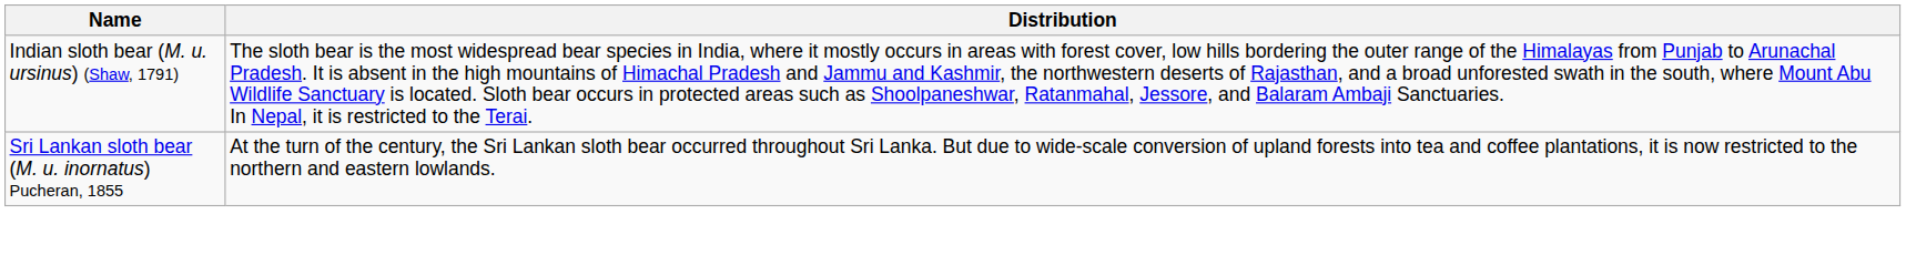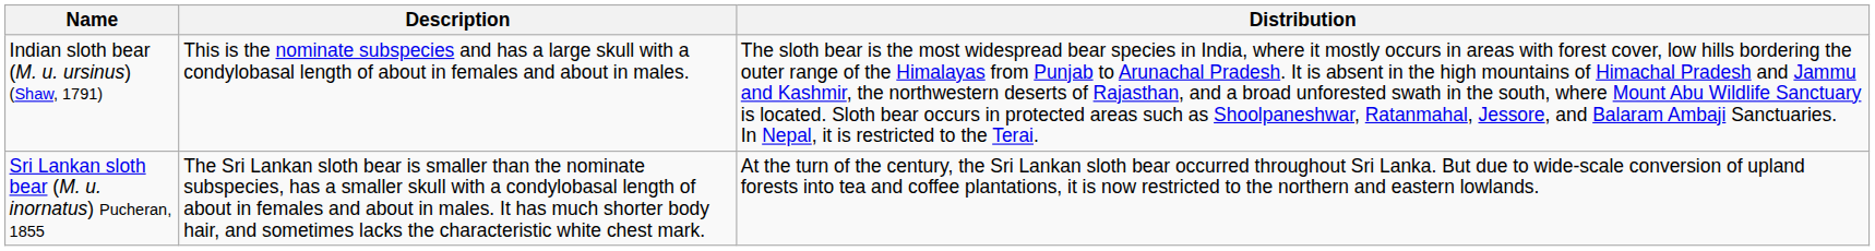 <table class="wikitable">
 <tr>
 <th>Name</th>
+<th>Description</th>
 <th>Distribution</th>
 </tr>
 <tr>
 <td valign="top">Indian sloth bear (<em>M. u. ursinus</em>) <small>(<a href='#'>Shaw</a>, 1791)</small><br><br></td>
+<td valign="top">This is the <a href='#'>nominate subspecies</a> and has a large skull with a condylobasal length of about  in females and about  in males.</td>
 <td valign="top">The sloth bear is the most widespread bear species in India, where it mostly occurs in areas with forest cover, low hills bordering the outer range of the <a href='#'>Himalayas</a> from <a href='#'>Punjab</a> to <a href='#'>Arunachal Pradesh</a>. It is absent in the high mountains of <a href='#'>Himachal Pradesh</a> and <a href='#'>Jammu and Kashmir</a>, the northwestern deserts of <a href='#'>Rajasthan</a>, and a broad unforested swath in the south, where <a href='#'>Mount Abu Wildlife Sanctuary</a> is located. Sloth bear occurs in protected areas such as <a href='#'>Shoolpaneshwar</a>, <a href='#'>Ratanmahal</a>, <a href='#'>Jessore</a>, and <a href='#'>Balaram Ambaji</a> Sanctuaries.<br>In <a href='#'>Nepal</a>, it is restricted to the <a href='#'>Terai</a>.</td>
 </tr>
 <tr>
 <td valign="top"><a href='#'>Sri Lankan sloth bear</a> (<em>M. u. inornatus</em>) <small>Pucheran, 1855</small><br></td>
+<td valign="top">The Sri Lankan sloth bear is smaller than the nominate subspecies, has a smaller skull with a condylobasal length of about  in females and about  in males. It has much shorter body hair, and sometimes lacks the characteristic white chest mark.</td>
 <td valign="top">At the turn of the century, the Sri Lankan sloth bear occurred throughout Sri Lanka. But due to wide-scale conversion of upland forests into tea and coffee plantations, it is now restricted to the northern and eastern lowlands.</td>
 </tr>
 </table>
